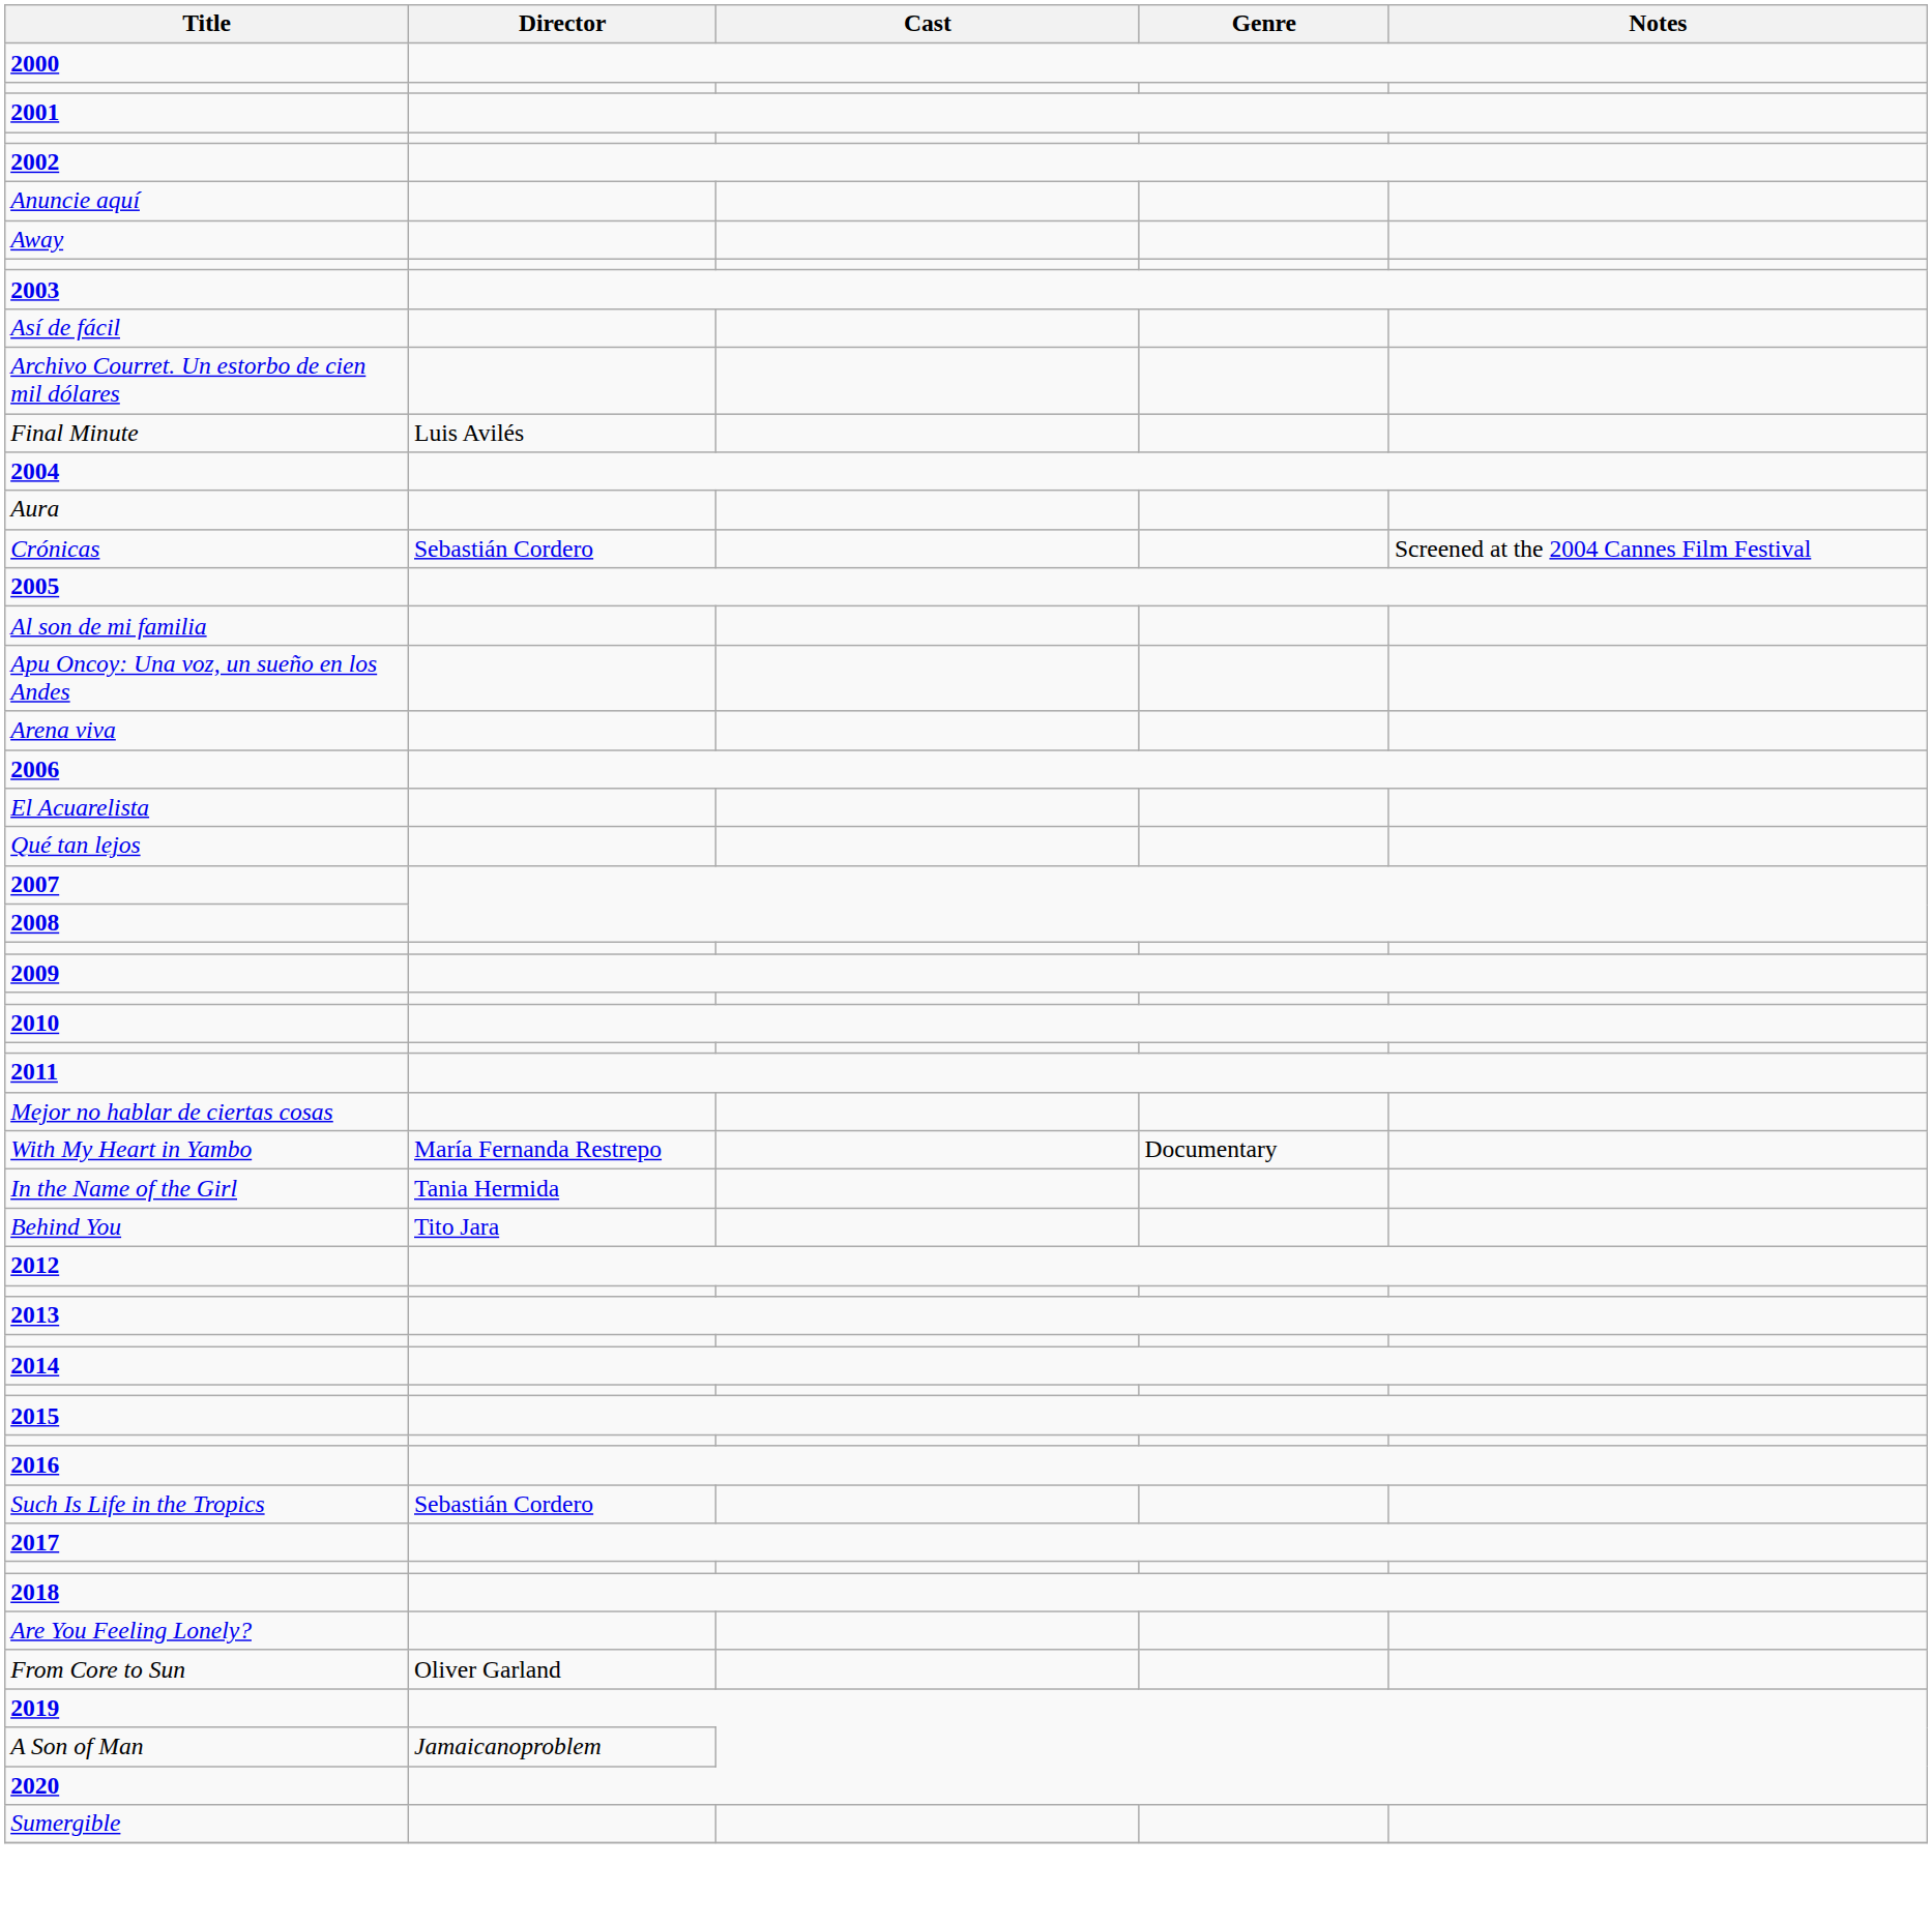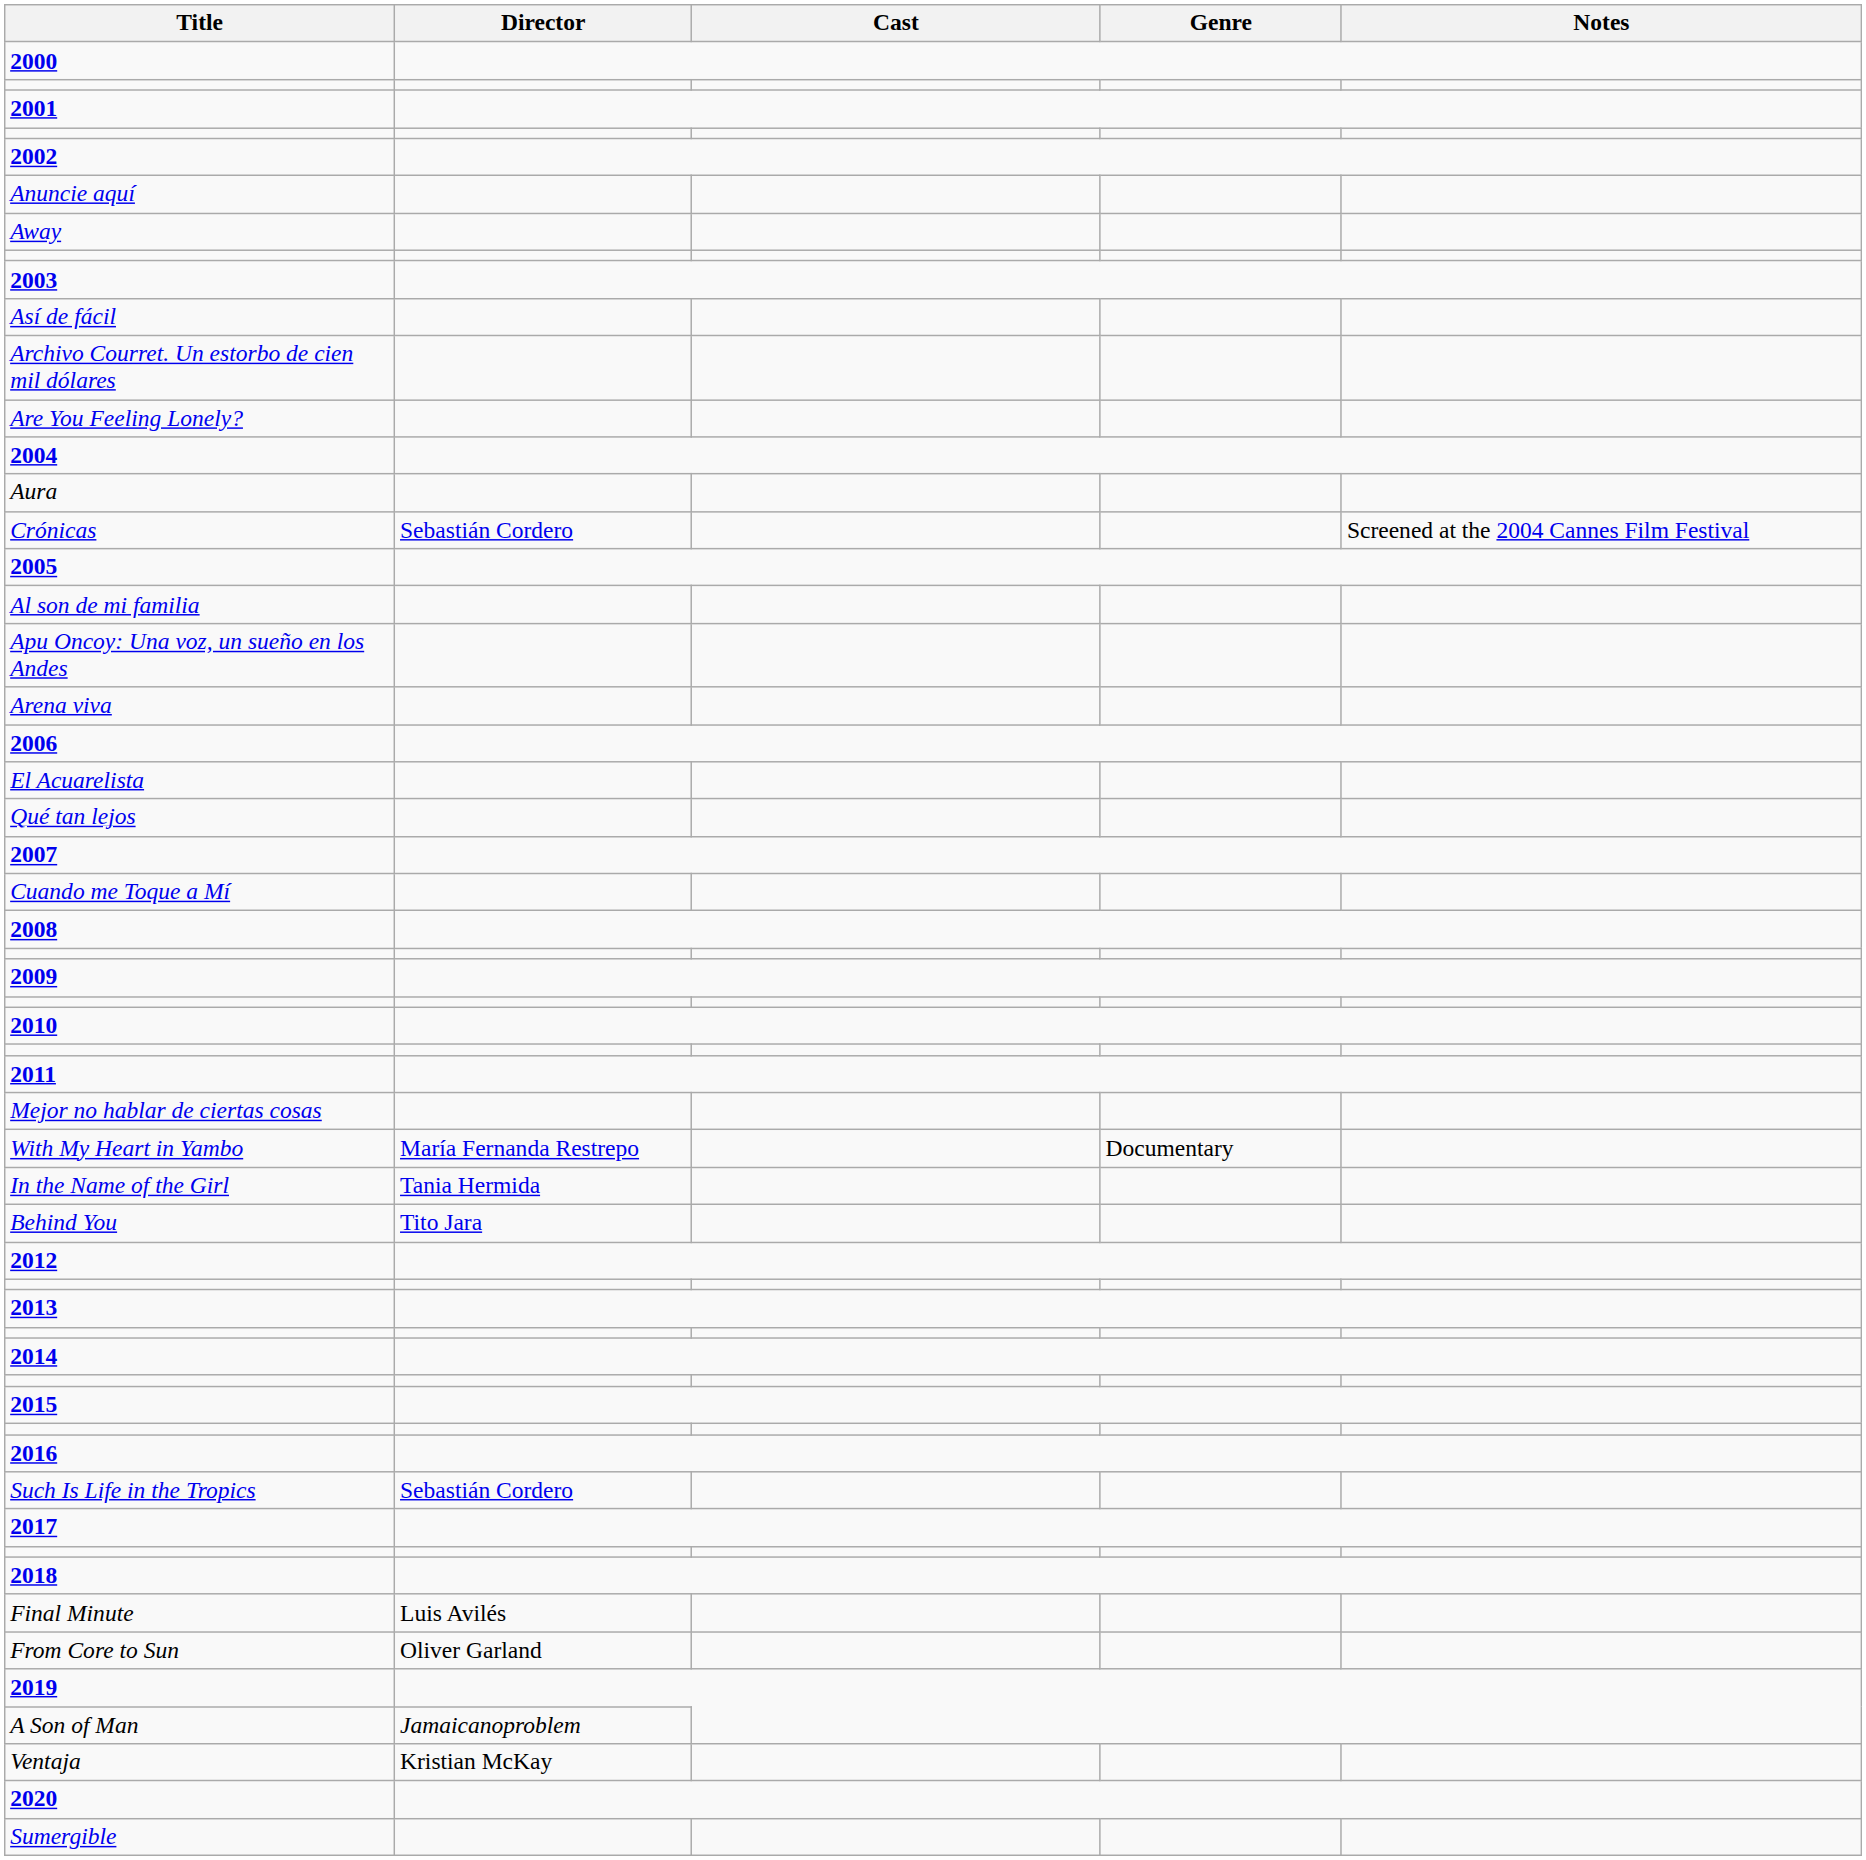 <table class="wikitable" width= "100%">
 <tr>
 <th width=21%>Title</th>
 <th width=16%>Director</th>
 <th width=22%>Cast</th>
 <th width=13%>Genre</th>
 <th width=28%>Notes</th>
 </tr>
 <tr>
 <td><strong><a href='#'>2000</a></strong></td>
 </tr>
 <tr>
 <td></td>
 <td></td>
 <td></td>
 <td></td>
 <td></td>
 </tr>
 <tr>
 <td><strong><a href='#'>2001</a></strong></td>
 </tr>
 <tr>
 <td></td>
 <td></td>
 <td></td>
 <td></td>
 <td></td>
 </tr>
 <tr>
 <td><strong><a href='#'>2002</a></strong></td>
 </tr>
 <tr>
 <td><em><a href='#'>Anuncie aquí</a></em></td>
 <td></td>
 <td></td>
 <td></td>
 <td></td>
 </tr>
 <tr>
 <td><em><a href='#'>Away</a></em></td>
 <td></td>
 <td></td>
 <td></td>
 <td></td>
 </tr>
 <tr>
 <td></td>
 <td></td>
 <td></td>
 <td></td>
 <td></td>
 </tr>
 <tr>
 <td><strong><a href='#'>2003</a></strong></td>
 </tr>
 <tr>
 <td><em><a href='#'>Así de fácil</a></em></td>
 <td></td>
 <td></td>
 <td></td>
 <td></td>
 </tr>
 <tr>
 <td><em><a href='#'>Archivo Courret. Un estorbo de cien mil dólares</a> </em></td>
 <td></td>
 <td></td>
 <td></td>
 <td></td>
 </tr>
 <tr>
-<td><em>Final Minute</em></td>
-<td>Luis Avilés</td>
+<td><em><a href='#'>Are You Feeling Lonely?</a> </em></td>
+<td></td>
 <td></td>
 <td></td>
 <td></td>
 </tr>
 <tr>
 <td><strong><a href='#'>2004</a></strong></td>
 </tr>
 <tr>
 <td><em>Aura</em></td>
 <td></td>
 <td></td>
 <td></td>
 <td></td>
 </tr>
 <tr>
 <td><em><a href='#'>Crónicas</a></em></td>
 <td><a href='#'>Sebastián Cordero</a></td>
 <td></td>
 <td></td>
 <td>Screened at the <a href='#'>2004 Cannes Film Festival</a></td>
 </tr>
 <tr>
 <td><strong><a href='#'>2005</a></strong></td>
 </tr>
 <tr>
 <td><em><a href='#'>Al son de mi familia</a></em></td>
 <td></td>
 <td></td>
 <td></td>
 <td></td>
 </tr>
 <tr>
 <td><em><a href='#'>Apu Oncoy: Una voz, un sueño en los Andes</a></em></td>
 <td></td>
 <td></td>
 <td></td>
 <td></td>
 </tr>
 <tr>
 <td><em><a href='#'>Arena viva</a></em></td>
 <td></td>
 <td></td>
 <td></td>
 <td></td>
 </tr>
 <tr>
 <td><strong><a href='#'>2006</a></strong></td>
 </tr>
 <tr>
 <td><em><a href='#'>El Acuarelista</a></em></td>
 <td></td>
 <td></td>
 <td></td>
 <td></td>
 </tr>
 <tr>
 <td><em><a href='#'>Qué tan lejos</a></em></td>
 <td></td>
 <td></td>
 <td></td>
 <td></td>
 </tr>
 <tr>
 <td><strong><a href='#'>2007</a></strong></td>
+</tr>
+<tr>
+<td><em><a href='#'>Cuando me Toque a Mí</a></em></td>
+<td></td>
+<td></td>
+<td></td>
+<td></td>
 </tr>
 <tr>
 <td><strong><a href='#'>2008</a></strong></td>
 </tr>
 <tr>
 <td></td>
 <td></td>
 <td></td>
 <td></td>
 <td></td>
 </tr>
 <tr>
 <td><strong><a href='#'>2009</a></strong></td>
 </tr>
 <tr>
 <td></td>
 <td></td>
 <td></td>
 <td></td>
 <td></td>
 </tr>
 <tr>
 <td><strong><a href='#'>2010</a></strong></td>
 </tr>
 <tr>
 <td></td>
 <td></td>
 <td></td>
 <td></td>
 <td></td>
 </tr>
 <tr>
 <td><strong><a href='#'>2011</a></strong></td>
 </tr>
 <tr>
 <td><em><a href='#'>Mejor no hablar de ciertas cosas</a></em></td>
 <td></td>
 <td></td>
 <td></td>
 <td></td>
 </tr>
 <tr>
 <td><em><a href='#'>With My Heart in Yambo</a></em></td>
 <td><a href='#'>María Fernanda Restrepo</a></td>
 <td></td>
 <td>Documentary</td>
 <td></td>
 </tr>
 <tr>
 <td><em><a href='#'>In the Name of the Girl</a></em></td>
 <td><a href='#'>Tania Hermida</a></td>
 <td></td>
 <td></td>
 <td></td>
 </tr>
 <tr>
 <td><em><a href='#'>Behind You</a></em></td>
 <td><a href='#'>Tito Jara</a></td>
 <td></td>
 <td></td>
 <td></td>
 </tr>
 <tr>
 <td><strong><a href='#'>2012</a></strong></td>
 </tr>
 <tr>
 <td></td>
 <td></td>
 <td></td>
 <td></td>
 <td></td>
 </tr>
 <tr>
 <td><strong><a href='#'>2013</a></strong></td>
 </tr>
 <tr>
 <td></td>
 <td></td>
 <td></td>
 <td></td>
 <td></td>
 </tr>
 <tr>
 <td><strong><a href='#'>2014</a></strong></td>
 </tr>
 <tr>
 <td></td>
 <td></td>
 <td></td>
 <td></td>
 <td></td>
 </tr>
 <tr>
 <td><strong><a href='#'>2015</a></strong></td>
 </tr>
 <tr>
 <td></td>
 <td></td>
 <td></td>
 <td></td>
 <td></td>
 </tr>
 <tr>
 <td><strong><a href='#'>2016</a></strong></td>
 </tr>
 <tr>
 <td><em><a href='#'>Such Is Life in the Tropics</a></em></td>
 <td><a href='#'>Sebastián Cordero</a></td>
 <td></td>
 <td></td>
 <td></td>
 </tr>
 <tr>
 <td><strong><a href='#'>2017</a></strong></td>
 </tr>
 <tr>
 <td></td>
 <td></td>
 <td></td>
 <td></td>
 <td></td>
 </tr>
 <tr>
 <td><strong><a href='#'>2018</a></strong></td>
 </tr>
 <tr>
-<td><em><a href='#'>Are You Feeling Lonely?</a> </em></td>
-<td></td>
+<td><em>Final Minute</em></td>
+<td>Luis Avilés</td>
 <td></td>
 <td></td>
 <td></td>
 </tr>
 <tr>
 <td><em>From Core to Sun</em></td>
 <td>Oliver Garland</td>
 <td></td>
 <td></td>
 <td></td>
 </tr>
 <tr>
 <td><strong><a href='#'>2019</a></strong></td>
 </tr>
 <tr>
 <td><em>A Son of Man</em></td>
 <td><em>Jamaicanoproblem</em></td>
 </tr>
 <tr>
+<td><em>Ventaja</em></td>
+<td>Kristian McKay</td>
+<td></td>
+<td></td>
+<td></td>
+</tr>
+<tr>
 <td><strong><a href='#'>2020</a></strong></td>
 </tr>
 <tr>
 <td><em><a href='#'>Sumergible</a></em></td>
 <td></td>
 <td></td>
 <td></td>
 <td></td>
 </tr>
 <tr>
 </tr>
 </table>
